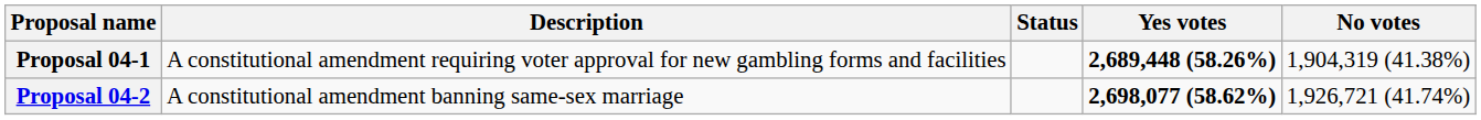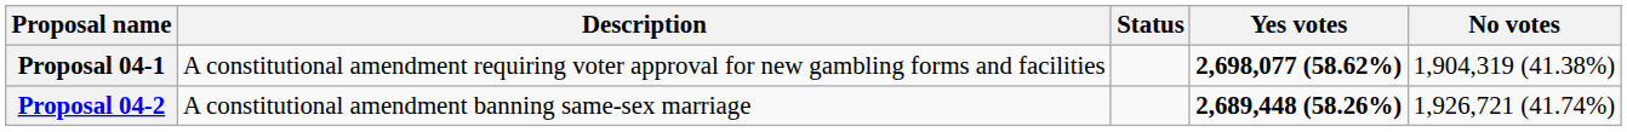 <table class="wikitable sortable plainrowheaders">
 <tr>
 <th scope="col">Proposal name</th>
 <th class="unsortable" scope="col">Description</th>
 <th scope="col">Status</th>
 <th scope="col">Yes votes</th>
 <th scope="col">No votes</th>
 </tr>
 <tr>
 <th scope="row">Proposal 04-1</th>
 <td>A constitutional amendment requiring voter approval for new gambling forms and facilities</td>
 <td></td>
-<td><strong>2,689,448 (58.26%)</strong></td>
+<td><strong>2,698,077 (58.62%)</strong></td>
 <td>1,904,319 (41.38%)</td>
 </tr>
 <tr>
 <th scope="row"><a href='#'>Proposal 04-2</a></th>
 <td>A constitutional amendment banning same-sex marriage</td>
 <td></td>
-<td><strong>2,698,077 (58.62%)</strong></td>
+<td><strong>2,689,448 (58.26%)</strong></td>
 <td>1,926,721 (41.74%)</td>
 </tr>
 </table>
